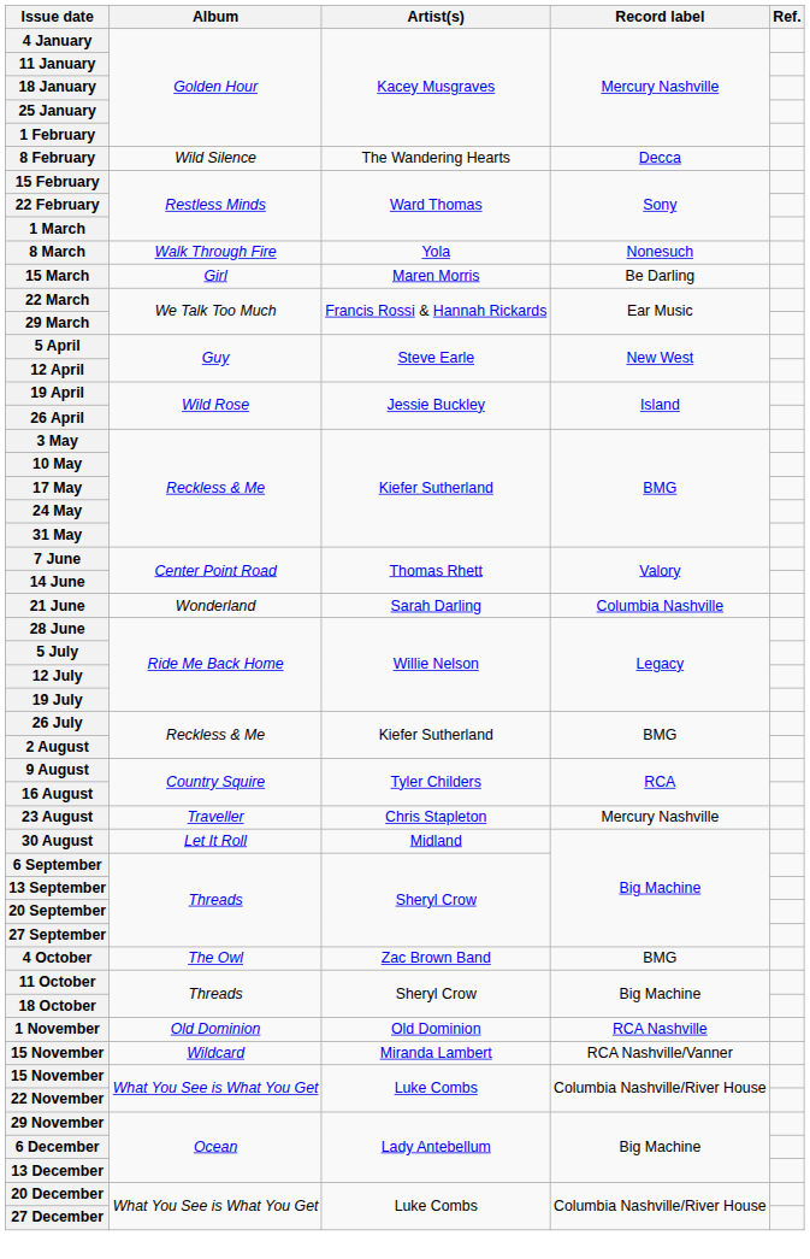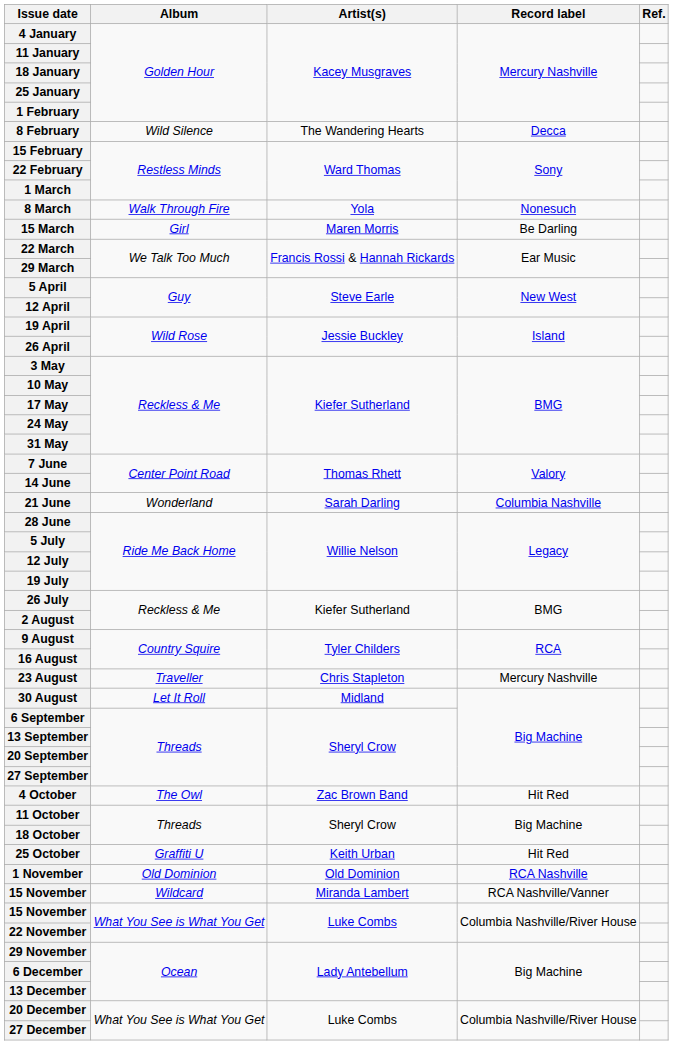 <table class="wikitable plainrowheaders">
 <tr>
 <th scope="col">Issue date</th>
 <th scope="col">Album</th>
 <th scope="col">Artist(s)</th>
 <th scope="col">Record label</th>
 <th scope="col">Ref.</th>
 </tr>
 <tr>
 <th scope="row">4 January</th>
 <td align="center" rowspan=5><em><a href='#'>Golden Hour</a></em></td>
 <td align="center" rowspan=5><a href='#'>Kacey Musgraves</a></td>
 <td align="center" rowspan=5><a href='#'>Mercury Nashville</a></td>
 <td align="center"></td>
 </tr>
 <tr>
 <th scope="row">11 January</th>
 <td align="center"></td>
 </tr>
 <tr>
 <th scope="row">18 January</th>
 <td align="center"></td>
 </tr>
 <tr>
 <th scope="row">25 January</th>
 <td align="center"></td>
 </tr>
 <tr>
 <th scope="row">1 February</th>
 <td align="center"></td>
 </tr>
 <tr>
 <th scope="row">8 February</th>
 <td align="center"><em>Wild Silence</em></td>
 <td align="center">The Wandering Hearts</td>
 <td align="center"><a href='#'>Decca</a></td>
 <td align="center"></td>
 </tr>
 <tr>
 <th scope="row">15 February</th>
 <td align="center" rowspan=3><em><a href='#'>Restless Minds</a></em></td>
 <td align="center" rowspan=3><a href='#'>Ward Thomas</a></td>
 <td align="center" rowspan=3><a href='#'>Sony</a></td>
 <td align="center"></td>
 </tr>
 <tr>
 <th scope="row">22 February</th>
 <td align="center"></td>
 </tr>
 <tr>
 <th scope="row">1 March</th>
 <td align="center"></td>
 </tr>
 <tr>
 <th scope="row">8 March</th>
 <td align="center"><em><a href='#'>Walk Through Fire</a></em></td>
 <td align="center"><a href='#'>Yola</a></td>
 <td align="center"><a href='#'>Nonesuch</a></td>
 <td align="center"></td>
 </tr>
 <tr>
 <th scope="row">15 March</th>
 <td align="center"><em><a href='#'>Girl</a></em></td>
 <td align="center"><a href='#'>Maren Morris</a></td>
 <td align="center">Be Darling</td>
 <td align="center"></td>
 </tr>
 <tr>
 <th scope="row">22 March</th>
 <td align="center" rowspan=2><em>We Talk Too Much</em></td>
 <td align="center" rowspan=2><a href='#'>Francis Rossi</a> & <a href='#'>Hannah Rickards</a></td>
 <td align="center" rowspan=2>Ear Music</td>
 <td align="center"></td>
 </tr>
 <tr>
 <th scope="row">29 March</th>
 <td align="center"></td>
 </tr>
 <tr>
 <th scope="row">5 April</th>
 <td align="center" rowspan=2><em><a href='#'>Guy</a></em></td>
 <td align="center" rowspan=2><a href='#'>Steve Earle</a></td>
 <td align="center" rowspan=2><a href='#'>New West</a></td>
 <td align="center"></td>
 </tr>
 <tr>
 <th scope="row">12 April</th>
 <td align="center"></td>
 </tr>
 <tr>
 <th scope="row">19 April</th>
 <td align="center" rowspan=2><em><a href='#'>Wild Rose</a></em></td>
 <td align="center" rowspan=2><a href='#'>Jessie Buckley</a></td>
 <td align="center" rowspan=2><a href='#'>Island</a></td>
 <td align="center"></td>
 </tr>
 <tr>
 <th scope="row">26 April</th>
 <td align="center"></td>
 </tr>
 <tr>
 <th scope="row">3 May</th>
 <td align="center" rowspan=5><em><a href='#'>Reckless & Me</a></em></td>
 <td align="center" rowspan=5><a href='#'>Kiefer Sutherland</a></td>
 <td align="center" rowspan=5><a href='#'>BMG</a></td>
 <td align="center"></td>
 </tr>
 <tr>
 <th scope="row">10 May</th>
 <td align="center"></td>
 </tr>
 <tr>
 <th scope="row">17 May</th>
 <td align="center"></td>
 </tr>
 <tr>
 <th scope="row">24 May</th>
 <td align="center"></td>
 </tr>
 <tr>
 <th scope="row">31 May</th>
 <td align="center"></td>
 </tr>
 <tr>
 <th scope="row">7 June</th>
 <td align="center" rowspan=2><em><a href='#'>Center Point Road</a></em></td>
 <td align="center" rowspan=2><a href='#'>Thomas Rhett</a></td>
 <td align="center" rowspan=2><a href='#'>Valory</a></td>
 <td align="center"></td>
 </tr>
 <tr>
 <th scope="row">14 June</th>
 <td align="center"></td>
 </tr>
 <tr>
 <th scope="row">21 June</th>
 <td align="center"><em>Wonderland</em></td>
 <td align="center"><a href='#'>Sarah Darling</a></td>
 <td align="center"><a href='#'>Columbia Nashville</a></td>
 <td align="center"></td>
 </tr>
 <tr>
 <th scope="row">28 June</th>
 <td align="center" rowspan=4><em><a href='#'>Ride Me Back Home</a></em></td>
 <td align="center" rowspan=4><a href='#'>Willie Nelson</a></td>
 <td align="center" rowspan=4><a href='#'>Legacy</a></td>
 <td align="center"></td>
 </tr>
 <tr>
 <th scope="row">5 July</th>
 <td align="center"></td>
 </tr>
 <tr>
 <th scope="row">12 July</th>
 <td align="center"></td>
 </tr>
 <tr>
 <th scope="row">19 July</th>
 <td align="center"></td>
 </tr>
 <tr>
 <th scope="row">26 July</th>
 <td align="center" rowspan=2><em>Reckless & Me</em></td>
 <td align="center" rowspan=2>Kiefer Sutherland</td>
 <td align="center" rowspan=2>BMG</td>
 <td align="center"></td>
 </tr>
 <tr>
 <th scope="row">2 August</th>
 <td align="center"></td>
 </tr>
 <tr>
 <th scope="row">9 August</th>
 <td align="center" rowspan=2><em><a href='#'>Country Squire</a></em></td>
 <td align="center" rowspan=2><a href='#'>Tyler Childers</a></td>
 <td align="center" rowspan=2><a href='#'>RCA</a></td>
 <td align="center"></td>
 </tr>
 <tr>
 <th scope="row">16 August</th>
 <td align="center"></td>
 </tr>
 <tr>
 <th scope="row">23 August</th>
 <td align="center"><em><a href='#'>Traveller</a></em></td>
 <td align="center"><a href='#'>Chris Stapleton</a></td>
 <td align="center">Mercury Nashville</td>
 <td align="center"></td>
 </tr>
 <tr>
 <th scope="row">30 August</th>
 <td align="center"><em><a href='#'>Let It Roll</a></em></td>
 <td align="center"><a href='#'>Midland</a></td>
 <td align="center" rowspan=5><a href='#'>Big Machine</a></td>
 <td align="center"></td>
 </tr>
 <tr>
 <th scope="row">6 September</th>
 <td align="center" rowspan=4><em><a href='#'>Threads</a></em></td>
 <td align="center" rowspan=4><a href='#'>Sheryl Crow</a></td>
 <td align="center"></td>
 </tr>
 <tr>
 <th scope="row">13 September</th>
 <td align="center"></td>
 </tr>
 <tr>
 <th scope="row">20 September</th>
 <td align="center"></td>
 </tr>
 <tr>
 <th scope="row">27 September</th>
 <td align="center"></td>
 </tr>
 <tr>
 <th scope="row">4 October</th>
 <td align="center"><em><a href='#'>The Owl</a></em></td>
 <td align="center"><a href='#'>Zac Brown Band</a></td>
-<td align="center">BMG</td>
+<td align="center">Hit Red</td>
 <td align="center"></td>
 </tr>
 <tr>
 <th scope="row">11 October</th>
 <td align="center" rowspan=2><em>Threads</em></td>
 <td align="center" rowspan=2>Sheryl Crow</td>
 <td align="center" rowspan=2>Big Machine</td>
 <td align="center"></td>
 </tr>
 <tr>
 <th scope="row">18 October</th>
+<td align="center"></td>
+</tr>
+<tr>
+<th scope="row">25 October</th>
+<td align="center"><em><a href='#'>Graffiti U</a></em></td>
+<td align="center"><a href='#'>Keith Urban</a></td>
+<td align="center">Hit Red</td>
 <td align="center"></td>
 </tr>
 <tr>
 <th scope="row">1 November</th>
 <td align="center"><em><a href='#'>Old Dominion</a></em></td>
 <td align="center"><a href='#'>Old Dominion</a></td>
 <td align="center"><a href='#'>RCA Nashville</a></td>
 <td align="center"></td>
 </tr>
 <tr>
 <th scope="row">15 November</th>
 <td align="center"><em><a href='#'>Wildcard</a></em></td>
 <td align="center"><a href='#'>Miranda Lambert</a></td>
 <td align="center">RCA Nashville/Vanner</td>
 <td align="center"></td>
 </tr>
 <tr>
 <th scope="row">15 November</th>
 <td align="center" rowspan=2><em><a href='#'>What You See is What You Get</a></em></td>
 <td align="center" rowspan=2><a href='#'>Luke Combs</a></td>
 <td align="center" rowspan=2>Columbia Nashville/River House</td>
 <td align="center"></td>
 </tr>
 <tr>
 <th scope="row">22 November</th>
 <td align="center"></td>
 </tr>
 <tr>
 <th scope="row">29 November</th>
 <td align="center" rowspan=3><em><a href='#'>Ocean</a></em></td>
 <td align="center" rowspan=3><a href='#'>Lady Antebellum</a></td>
 <td align="center" rowspan=3>Big Machine</td>
 <td align="center"></td>
 </tr>
 <tr>
 <th scope="row">6 December</th>
 <td align="center"></td>
 </tr>
 <tr>
 <th scope="row">13 December</th>
 <td align="center"></td>
 </tr>
 <tr>
 <th scope="row">20 December</th>
 <td align="center" rowspan=2><em>What You See is What You Get</em></td>
 <td align="center" rowspan=2>Luke Combs</td>
 <td align="center" rowspan=2>Columbia Nashville/River House</td>
 <td align="center"></td>
 </tr>
 <tr>
 <th scope="row">27 December</th>
 <td align="center"></td>
 </tr>
 </table>
